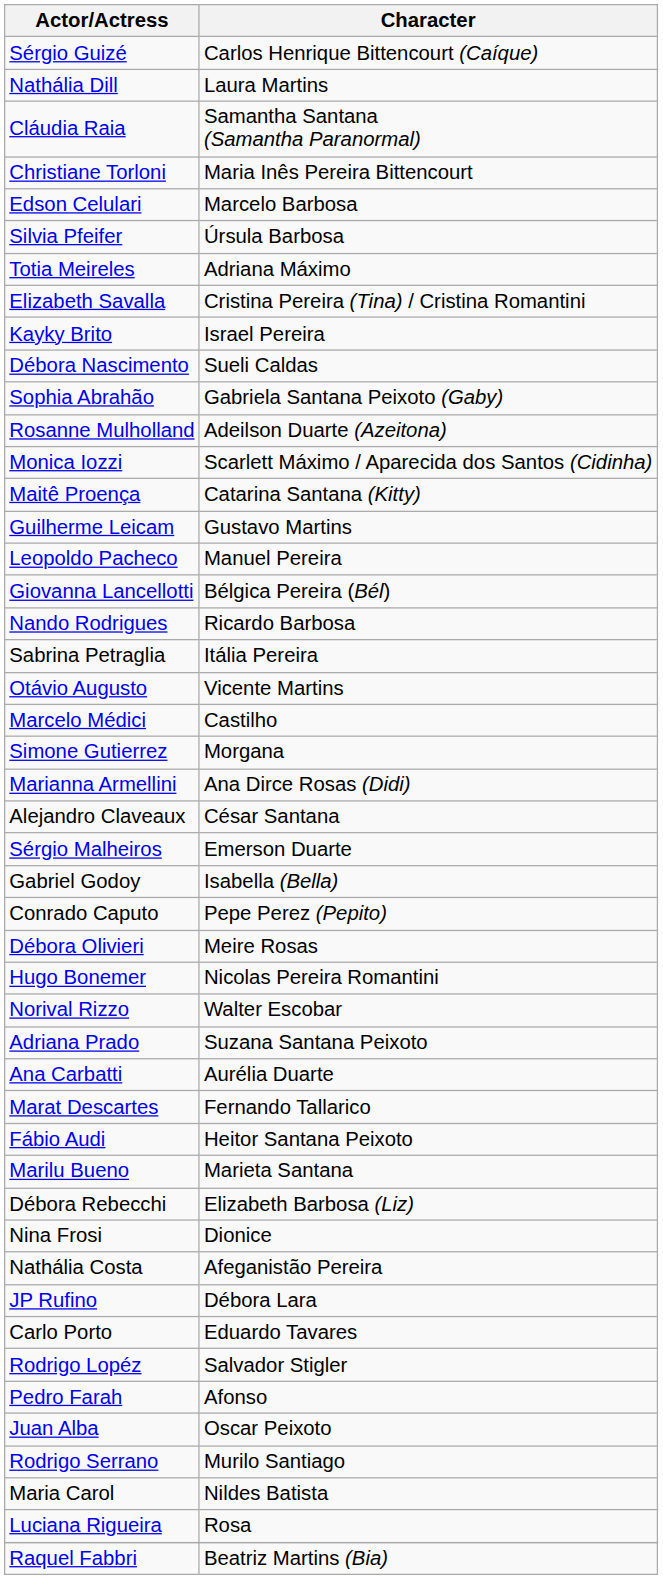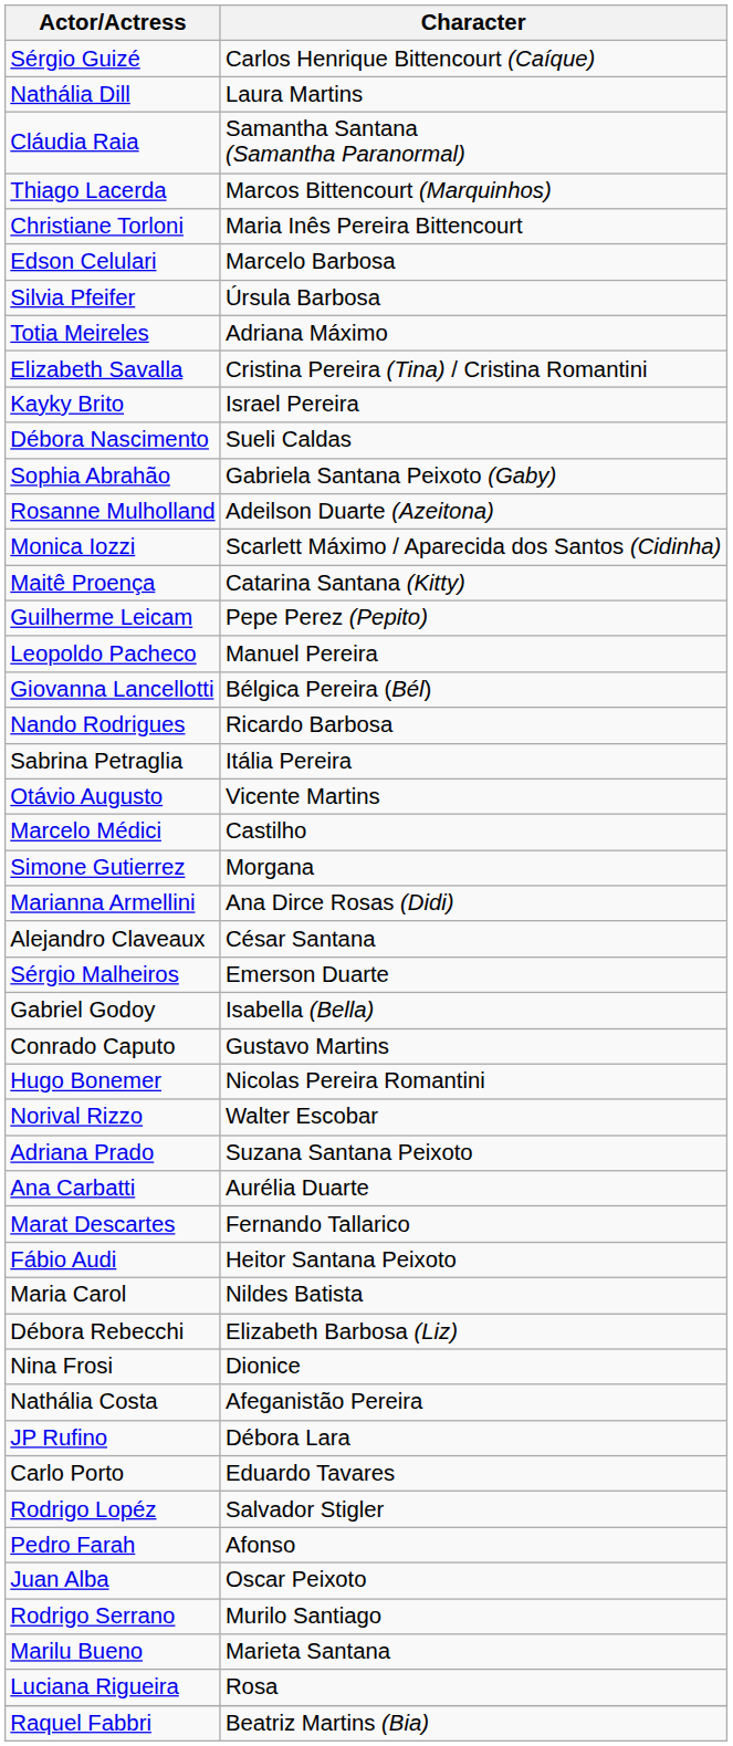 <table class="wikitable">
 <tr>
 <th>Actor/Actress</th>
 <th>Character</th>
 </tr>
 <tr>
 <td><a href='#'>Sérgio Guizé</a></td>
 <td>Carlos Henrique Bittencourt <em>(Caíque)</em></td>
 </tr>
 <tr>
 <td><a href='#'>Nathália Dill</a></td>
 <td>Laura Martins</td>
 </tr>
 <tr>
 <td><a href='#'>Cláudia Raia</a></td>
 <td>Samantha Santana<br><em>(Samantha Paranormal)</em></td>
+</tr>
+<tr>
+<td><a href='#'>Thiago Lacerda</a></td>
+<td>Marcos Bittencourt <em>(Marquinhos)</em></td>
 </tr>
 <tr>
 <td><a href='#'>Christiane Torloni</a></td>
 <td>Maria Inês Pereira Bittencourt</td>
 </tr>
 <tr>
 <td><a href='#'>Edson Celulari</a></td>
 <td>Marcelo Barbosa</td>
 </tr>
 <tr>
 <td><a href='#'>Silvia Pfeifer</a></td>
 <td>Úrsula Barbosa</td>
 </tr>
 <tr>
 <td><a href='#'>Totia Meireles</a></td>
 <td>Adriana Máximo</td>
 </tr>
 <tr>
 <td><a href='#'>Elizabeth Savalla</a></td>
 <td>Cristina Pereira <em>(Tina)</em> / Cristina Romantini</td>
 </tr>
 <tr>
 <td><a href='#'>Kayky Brito</a></td>
 <td>Israel Pereira</td>
 </tr>
 <tr>
 <td><a href='#'>Débora Nascimento</a></td>
 <td>Sueli Caldas</td>
 </tr>
 <tr>
 <td><a href='#'>Sophia Abrahão</a></td>
 <td>Gabriela Santana Peixoto <em>(Gaby)</em></td>
 </tr>
 <tr>
 <td><a href='#'>Rosanne Mulholland</a></td>
 <td>Adeilson Duarte <em>(Azeitona)</em></td>
 </tr>
 <tr>
 <td><a href='#'>Monica Iozzi</a></td>
 <td>Scarlett Máximo / Aparecida dos Santos <em>(Cidinha)</em></td>
 </tr>
 <tr>
 <td><a href='#'>Maitê Proença</a></td>
 <td>Catarina Santana <em>(Kitty)</em></td>
 </tr>
 <tr>
 <td><a href='#'>Guilherme Leicam</a></td>
-<td>Gustavo Martins</td>
+<td>Pepe Perez <em>(Pepito)</em></td>
 </tr>
 <tr>
 <td><a href='#'>Leopoldo Pacheco</a></td>
 <td>Manuel Pereira</td>
 </tr>
 <tr>
 <td><a href='#'>Giovanna Lancellotti</a></td>
 <td>Bélgica Pereira   (<em>Bél</em>)</td>
 </tr>
 <tr>
 <td><a href='#'>Nando Rodrigues</a></td>
 <td>Ricardo Barbosa</td>
 </tr>
 <tr>
 <td>Sabrina Petraglia</td>
 <td>Itália Pereira</td>
 </tr>
 <tr>
 <td><a href='#'>Otávio Augusto</a></td>
 <td>Vicente Martins</td>
 </tr>
 <tr>
 <td><a href='#'>Marcelo Médici</a></td>
 <td>Castilho</td>
 </tr>
 <tr>
 <td><a href='#'>Simone Gutierrez</a></td>
 <td>Morgana</td>
 </tr>
 <tr>
 <td><a href='#'>Marianna Armellini</a></td>
 <td>Ana Dirce Rosas <em>(Didi)</em></td>
 </tr>
 <tr>
 <td>Alejandro Claveaux</td>
 <td>César Santana</td>
 </tr>
 <tr>
 <td><a href='#'>Sérgio Malheiros</a></td>
 <td>Emerson Duarte</td>
 </tr>
 <tr>
 <td>Gabriel Godoy</td>
 <td>Isabella <em>(Bella)</em></td>
 </tr>
 <tr>
 <td>Conrado Caputo</td>
-<td>Pepe Perez <em>(Pepito)</em></td>
-</tr>
-<tr>
-<td><a href='#'>Débora Olivieri</a></td>
-<td>Meire Rosas</td>
+<td>Gustavo Martins</td>
 </tr>
 <tr>
 <td><a href='#'>Hugo Bonemer</a></td>
 <td>Nicolas Pereira Romantini</td>
 </tr>
 <tr>
 <td><a href='#'>Norival Rizzo</a></td>
 <td>Walter Escobar</td>
 </tr>
 <tr>
 <td><a href='#'>Adriana Prado</a></td>
 <td>Suzana Santana Peixoto</td>
 </tr>
 <tr>
 <td><a href='#'>Ana Carbatti</a></td>
 <td>Aurélia Duarte</td>
 </tr>
 <tr>
 <td><a href='#'>Marat Descartes</a></td>
 <td>Fernando Tallarico</td>
 </tr>
 <tr>
 <td><a href='#'>Fábio Audi</a></td>
 <td>Heitor Santana Peixoto</td>
 </tr>
 <tr>
-<td><a href='#'>Marilu Bueno</a></td>
-<td>Marieta Santana</td>
+<td>Maria Carol</td>
+<td>Nildes Batista</td>
 </tr>
 <tr>
 <td>Débora Rebecchi</td>
 <td>Elizabeth Barbosa <em>(Liz)</em></td>
 </tr>
 <tr>
 <td>Nina Frosi</td>
 <td>Dionice</td>
 </tr>
 <tr>
 <td>Nathália Costa</td>
 <td>Afeganistão Pereira</td>
 </tr>
 <tr>
 <td><a href='#'>JP Rufino</a></td>
 <td>Débora Lara</td>
 </tr>
 <tr>
 <td>Carlo Porto</td>
 <td>Eduardo Tavares</td>
 </tr>
 <tr>
 <td><a href='#'>Rodrigo Lopéz</a></td>
 <td>Salvador Stigler</td>
 </tr>
 <tr>
 <td><a href='#'>Pedro Farah</a></td>
 <td>Afonso</td>
 </tr>
 <tr>
 <td><a href='#'>Juan Alba</a></td>
 <td>Oscar Peixoto</td>
 </tr>
 <tr>
 <td><a href='#'>Rodrigo Serrano</a></td>
 <td>Murilo Santiago</td>
 </tr>
 <tr>
-<td>Maria Carol</td>
-<td>Nildes Batista</td>
+<td><a href='#'>Marilu Bueno</a></td>
+<td>Marieta Santana</td>
 </tr>
 <tr>
 <td><a href='#'>Luciana Rigueira</a></td>
 <td>Rosa</td>
 </tr>
 <tr>
 </tr>
 <tr>
 <td><a href='#'>Raquel Fabbri</a></td>
 <td>Beatriz Martins <em>(Bia)</em></td>
 </tr>
 </table>
